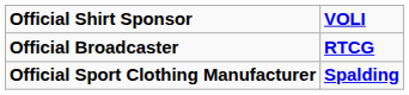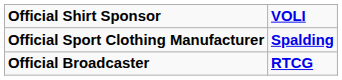 <table class="wikitable">
 <tr>
 <td><strong>Official Shirt Sponsor</strong></td>
 <td><strong><a href='#'>VOLI</a></strong></td>
 </tr>
 <tr>
+<td><strong>Official Sport Clothing Manufacturer</strong></td>
+<td><strong><a href='#'>Spalding</a></strong></td>
+</tr>
+<tr>
 <td><strong>Official Broadcaster</strong></td>
 <td><strong><a href='#'>RTCG</a></strong></td>
 </tr>
-<tr>
-<td><strong>Official Sport Clothing Manufacturer</strong></td>
-<td><strong><a href='#'>Spalding</a></strong></td>
-</tr>
 </table>
